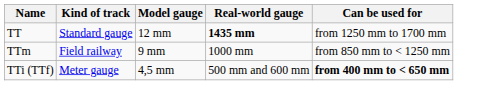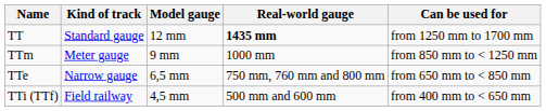 <table class="wikitable">
 <tr>
 <th>Name</th>
 <th>Kind of track</th>
 <th>Model gauge</th>
 <th>Real-world gauge</th>
 <th>Can be used for</th>
 </tr>
 <tr>
 <td>TT</td>
 <td><a href='#'>Standard gauge</a></td>
 <td>12 mm</td>
 <td><strong>1435 mm</strong></td>
 <td>from 1250 mm to  1700 mm</td>
 </tr>
 <tr>
 <td>TTm</td>
-<td><a href='#'>Field railway</a></td>
+<td><a href='#'>Meter gauge</a></td>
 <td>9 mm</td>
 <td>1000 mm</td>
 <td>from 850 mm to < 1250 mm</td>
 </tr>
 <tr>
+<td>TTe</td>
+<td><a href='#'>Narrow gauge</a></td>
+<td>6,5 mm</td>
+<td>750 mm, 760 mm and 800 mm</td>
+<td>from 650 mm to < 850 mm</td>
+</tr>
+<tr>
 <td>TTi (TTf)</td>
-<td><a href='#'>Meter gauge</a></td>
+<td><a href='#'>Field railway</a></td>
 <td>4,5 mm</td>
 <td>500 mm and 600 mm</td>
-<td><strong>from 400 mm to < 650 mm</strong></td>
+<td>from 400 mm to < 650 mm</td>
 </tr>
 </table>
